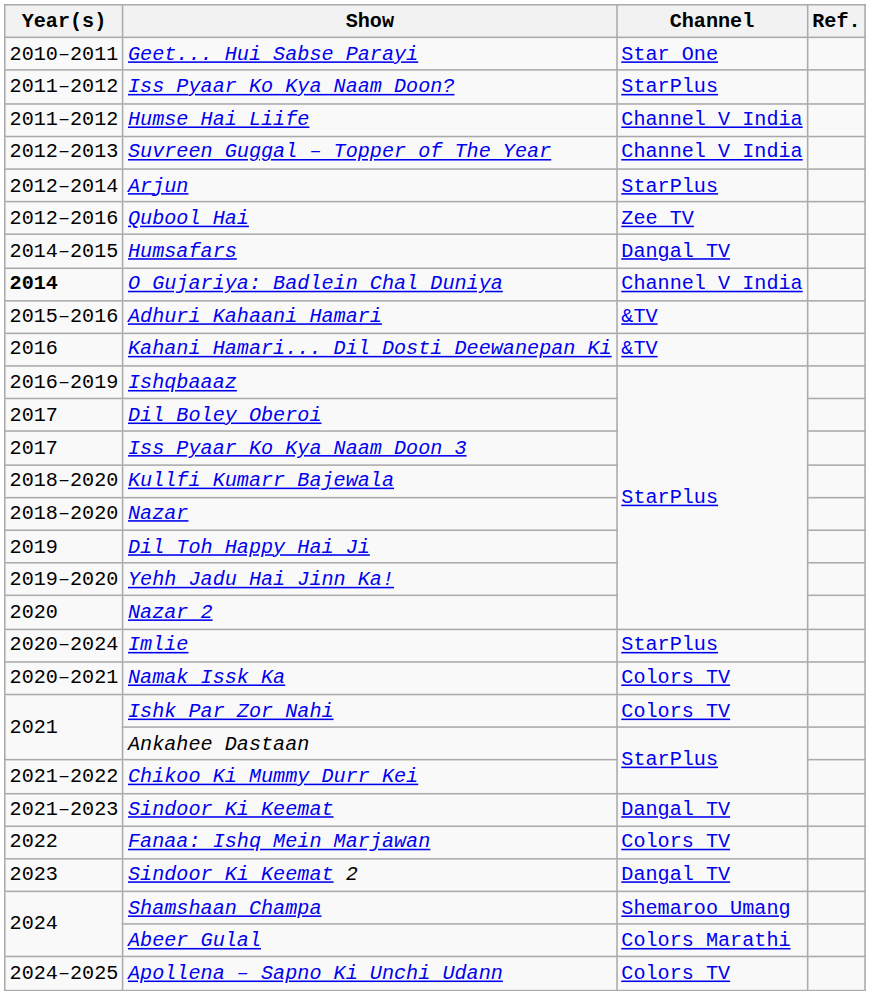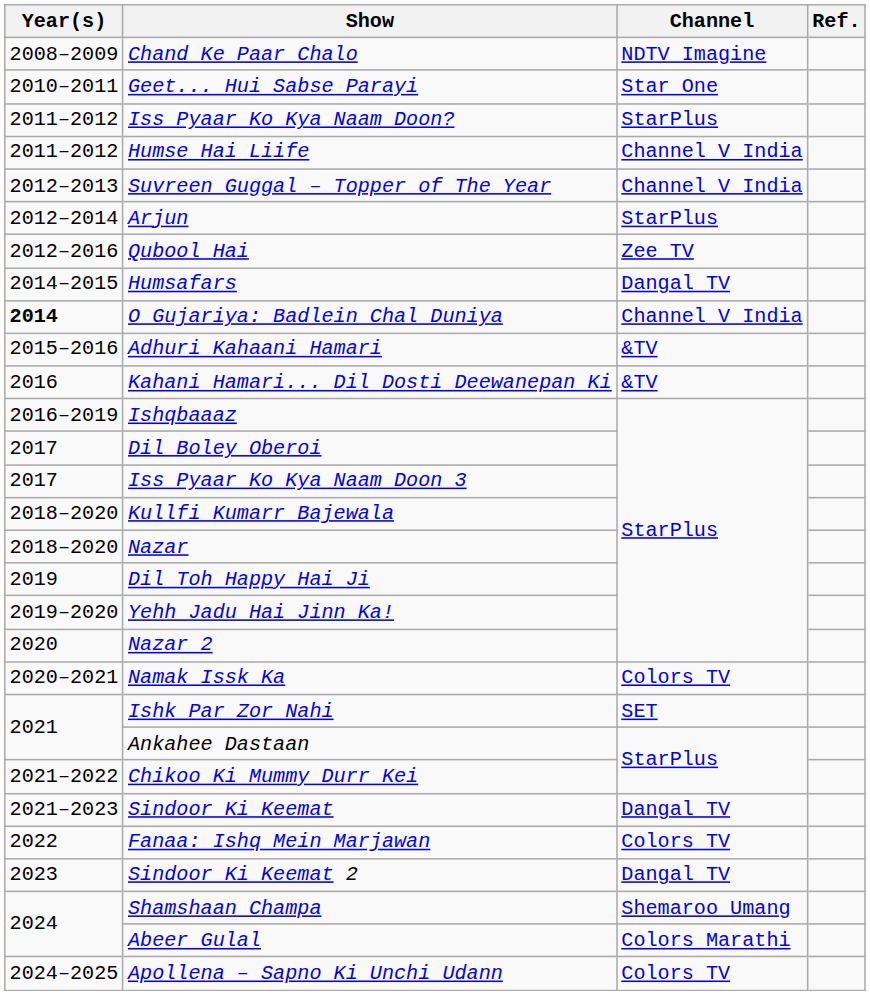 <table class="wikitable sortable">
 <tr>
 <th scope="col">Year(s)</th>
 <th scope="col">Show</th>
 <th scope="col">Channel</th>
 <th scope="col">Ref.</th>
+</tr>
+<tr>
+<td>2008–2009</td>
+<td><em><a href='#'>Chand Ke Paar Chalo</a></em></td>
+<td><a href='#'>NDTV Imagine</a></td>
+<td></td>
 </tr>
 <tr>
 <td>2010–2011</td>
 <td><em><a href='#'>Geet... Hui Sabse Parayi</a></em></td>
 <td><a href='#'>Star One</a></td>
 <td></td>
 </tr>
 <tr>
 <td>2011–2012</td>
 <td><em><a href='#'>Iss Pyaar Ko Kya Naam Doon?</a></em></td>
 <td><a href='#'>StarPlus</a></td>
 <td></td>
 </tr>
 <tr>
 <td>2011–2012</td>
 <td><em><a href='#'>Humse Hai Liife</a></em></td>
 <td><a href='#'>Channel V India</a></td>
 <td></td>
 </tr>
 <tr>
 <td>2012–2013</td>
 <td><em><a href='#'>Suvreen Guggal – Topper of The Year</a></em></td>
 <td><a href='#'>Channel V India</a></td>
 <td></td>
 </tr>
 <tr>
 <td>2012–2014</td>
 <td><em><a href='#'>Arjun</a></em></td>
 <td><a href='#'>StarPlus</a></td>
 <td></td>
 </tr>
 <tr>
 <td>2012–2016</td>
 <td><em><a href='#'>Qubool Hai</a></em></td>
 <td><a href='#'>Zee TV</a></td>
 <td></td>
 </tr>
 <tr>
 <td>2014–2015</td>
 <td><em><a href='#'>Humsafars</a></em></td>
 <td><a href='#'>Dangal TV</a></td>
 <td></td>
 </tr>
 <tr>
 <td><strong>2014</strong></td>
 <td><em><a href='#'>O Gujariya: Badlein Chal Duniya</a></em></td>
 <td><a href='#'>Channel V India</a></td>
 <td></td>
 </tr>
 <tr>
 <td>2015–2016</td>
 <td><em><a href='#'>Adhuri Kahaani Hamari</a></em></td>
 <td><a href='#'>&TV</a></td>
 <td></td>
 </tr>
 <tr>
 <td>2016</td>
 <td><em><a href='#'>Kahani Hamari... Dil Dosti Deewanepan Ki</a></em></td>
 <td><a href='#'>&TV</a></td>
 <td></td>
 </tr>
 <tr>
 <td>2016–2019</td>
 <td><em><a href='#'>Ishqbaaaz</a></em></td>
 <td rowspan="8"><a href='#'>StarPlus</a></td>
 <td></td>
 </tr>
 <tr>
 <td>2017</td>
 <td><em><a href='#'>Dil Boley Oberoi</a></em></td>
 <td></td>
 </tr>
 <tr>
 <td>2017</td>
 <td><em><a href='#'>Iss Pyaar Ko Kya Naam Doon 3</a></em></td>
 <td></td>
 </tr>
 <tr>
 <td>2018–2020</td>
 <td><em><a href='#'>Kullfi Kumarr Bajewala</a></em></td>
 <td></td>
 </tr>
 <tr>
 <td>2018–2020</td>
 <td><em><a href='#'>Nazar</a></em></td>
 <td></td>
 </tr>
 <tr>
 <td>2019</td>
 <td><em><a href='#'>Dil Toh Happy Hai Ji</a></em></td>
 <td></td>
 </tr>
 <tr>
 <td>2019–2020</td>
 <td><em><a href='#'>Yehh Jadu Hai Jinn Ka!</a></em></td>
 <td></td>
 </tr>
 <tr>
 <td>2020</td>
 <td><em><a href='#'>Nazar 2</a></em></td>
 <td></td>
 </tr>
 <tr>
-<td>2020–2024</td>
-<td><em><a href='#'>Imlie</a></em></td>
-<td><a href='#'>StarPlus</a></td>
-<td></td>
-</tr>
-<tr>
 <td>2020–2021</td>
 <td><em><a href='#'>Namak Issk Ka</a></em></td>
 <td><a href='#'>Colors TV</a></td>
 <td></td>
 </tr>
 <tr>
 <td rowspan="2">2021</td>
 <td><em><a href='#'>Ishk Par Zor Nahi</a></em></td>
-<td><a href='#'>Colors TV</a></td>
+<td><a href='#'>SET</a></td>
 <td></td>
 </tr>
 <tr>
 <td><em>Ankahee Dastaan</em></td>
 <td rowspan="2"><a href='#'>StarPlus</a></td>
 <td></td>
 </tr>
 <tr>
 <td>2021–2022</td>
 <td><em><a href='#'>Chikoo Ki Mummy Durr Kei</a></em></td>
 <td></td>
 </tr>
 <tr>
 <td>2021–2023</td>
 <td><em><a href='#'>Sindoor Ki Keemat</a></em></td>
 <td><a href='#'>Dangal TV</a></td>
 <td></td>
 </tr>
 <tr>
 <td>2022</td>
 <td><em><a href='#'>Fanaa: Ishq Mein Marjawan</a></em></td>
 <td><a href='#'>Colors TV</a></td>
 <td></td>
 </tr>
 <tr>
 <td>2023</td>
 <td><em><a href='#'>Sindoor Ki Keemat</a> 2</em></td>
 <td><a href='#'>Dangal TV</a></td>
 <td></td>
 </tr>
 <tr>
 <td rowspan="2">2024</td>
 <td><em><a href='#'>Shamshaan Champa</a></em></td>
 <td><a href='#'>Shemaroo Umang</a></td>
 <td></td>
 </tr>
 <tr>
 <td><em><a href='#'>Abeer Gulal</a></em></td>
 <td><a href='#'>Colors Marathi</a></td>
 <td></td>
 </tr>
 <tr>
 <td>2024–2025</td>
 <td><em><a href='#'>Apollena – Sapno Ki Unchi Udann</a></em></td>
 <td><a href='#'>Colors TV</a></td>
 <td></td>
 </tr>
 </table>
